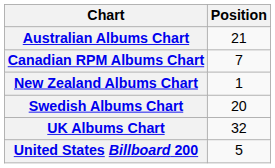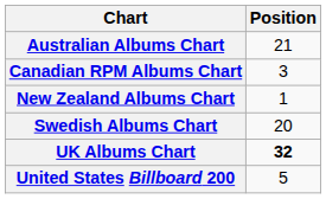 <table class="wikitable sortable plainrowheaders" style="text-align:center;">
 <tr>
 <th scope="col">Chart</th>
 <th scope="col">Position</th>
 </tr>
 <tr>
 <th scope="row"><a href='#'>Australian Albums Chart</a></th>
 <td>21</td>
 </tr>
 <tr>
 <th scope="row"><a href='#'>Canadian RPM Albums Chart</a></th>
-<td>7</td>
+<td>3</td>
 </tr>
 <tr>
 <th scope="row"><a href='#'>New Zealand Albums Chart</a></th>
 <td>1</td>
 </tr>
 <tr>
 <th scope="row"><a href='#'>Swedish Albums Chart</a></th>
 <td>20</td>
 </tr>
 <tr>
 <th scope="row"><a href='#'>UK Albums Chart</a></th>
-<td>32</td>
+<td><strong>32</strong></td>
 </tr>
 <tr>
 <th scope="row"><a href='#'>United States</a> <a href='#'><em>Billboard</em> 200</a></th>
 <td>5</td>
 </tr>
 </table>
